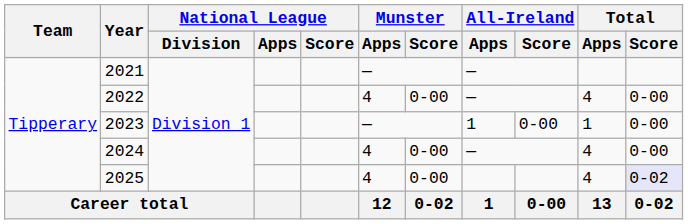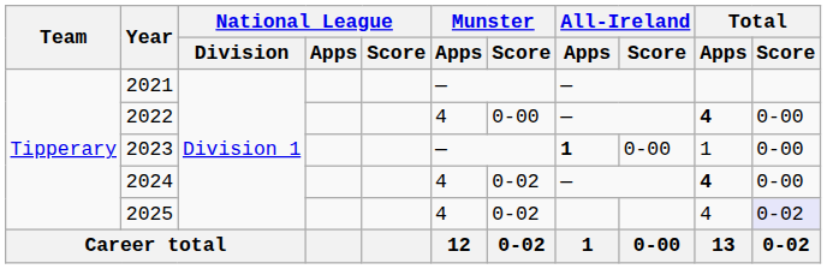 <table class="wikitable">
 <tr>
 <th rowspan="2">Team</th>
 <th rowspan="2">Year</th>
 <th colspan="3"><a href='#'>National League</a></th>
 <th colspan="2"><a href='#'>Munster</a></th>
 <th colspan="2"><a href='#'>All-Ireland</a></th>
 <th colspan="2">Total</th>
 </tr>
 <tr>
 <th>Division</th>
 <th>Apps</th>
 <th>Score</th>
 <th>Apps</th>
 <th>Score</th>
 <th>Apps</th>
 <th>Score</th>
 <th>Apps</th>
 <th>Score</th>
 </tr>
 <tr>
 <td rowspan="5"><a href='#'>Tipperary</a></td>
 <td>2021</td>
 <td rowspan="5"><a href='#'>Division 1</a></td>
 <td></td>
 <td></td>
 <td colspan="2">—</td>
 <td colspan="2">—</td>
 <td></td>
 <td></td>
 </tr>
 <tr>
 <td>2022</td>
 <td></td>
 <td></td>
 <td>4</td>
 <td>0-00</td>
 <td colspan="2">—</td>
-<td>4</td>
+<td><strong>4</strong></td>
 <td>0-00</td>
 </tr>
 <tr>
 <td>2023</td>
 <td></td>
 <td></td>
 <td colspan="2">—</td>
-<td>1</td>
+<td><strong>1</strong></td>
 <td>0-00</td>
 <td>1</td>
 <td>0-00</td>
 </tr>
 <tr>
 <td>2024</td>
 <td></td>
 <td></td>
 <td>4</td>
-<td>0-00</td>
+<td>0-02</td>
 <td colspan="2">—</td>
-<td>4</td>
+<td><strong>4</strong></td>
 <td>0-00</td>
 </tr>
 <tr>
 <td>2025</td>
 <td></td>
 <td></td>
 <td>4</td>
-<td>0-00</td>
+<td>0-02</td>
 <td></td>
 <td></td>
 <td>4</td>
 <td style="background: lavender;">0-02</td>
 </tr>
 <tr>
 <th colspan="3">Career total</th>
 <th></th>
 <th></th>
 <th>12</th>
 <th>0-02</th>
 <th>1</th>
 <th>0-00</th>
 <th>13</th>
 <th>0-02</th>
 </tr>
 </table>
